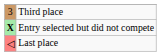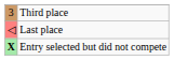 <table class="wikitable">
 <tr>
 </tr>
 <tr>
 <td style="text-align:center; background-color:#C96;">3</td>
 <td>Third place</td>
 </tr>
 <tr>
+<td style="text-align:center; background-color:#FE8080;">◁</td>
+<td>Last place</td>
+</tr>
+<tr>
 <td style="text-align:center; background-color:#A4EAA9;"><strong>X</strong></td>
 <td>Entry selected but did not compete<br></td>
 </tr>
-<tr>
-<td style="text-align:center; background-color:#FE8080;">◁</td>
-<td>Last place</td>
-</tr>
 </table>
